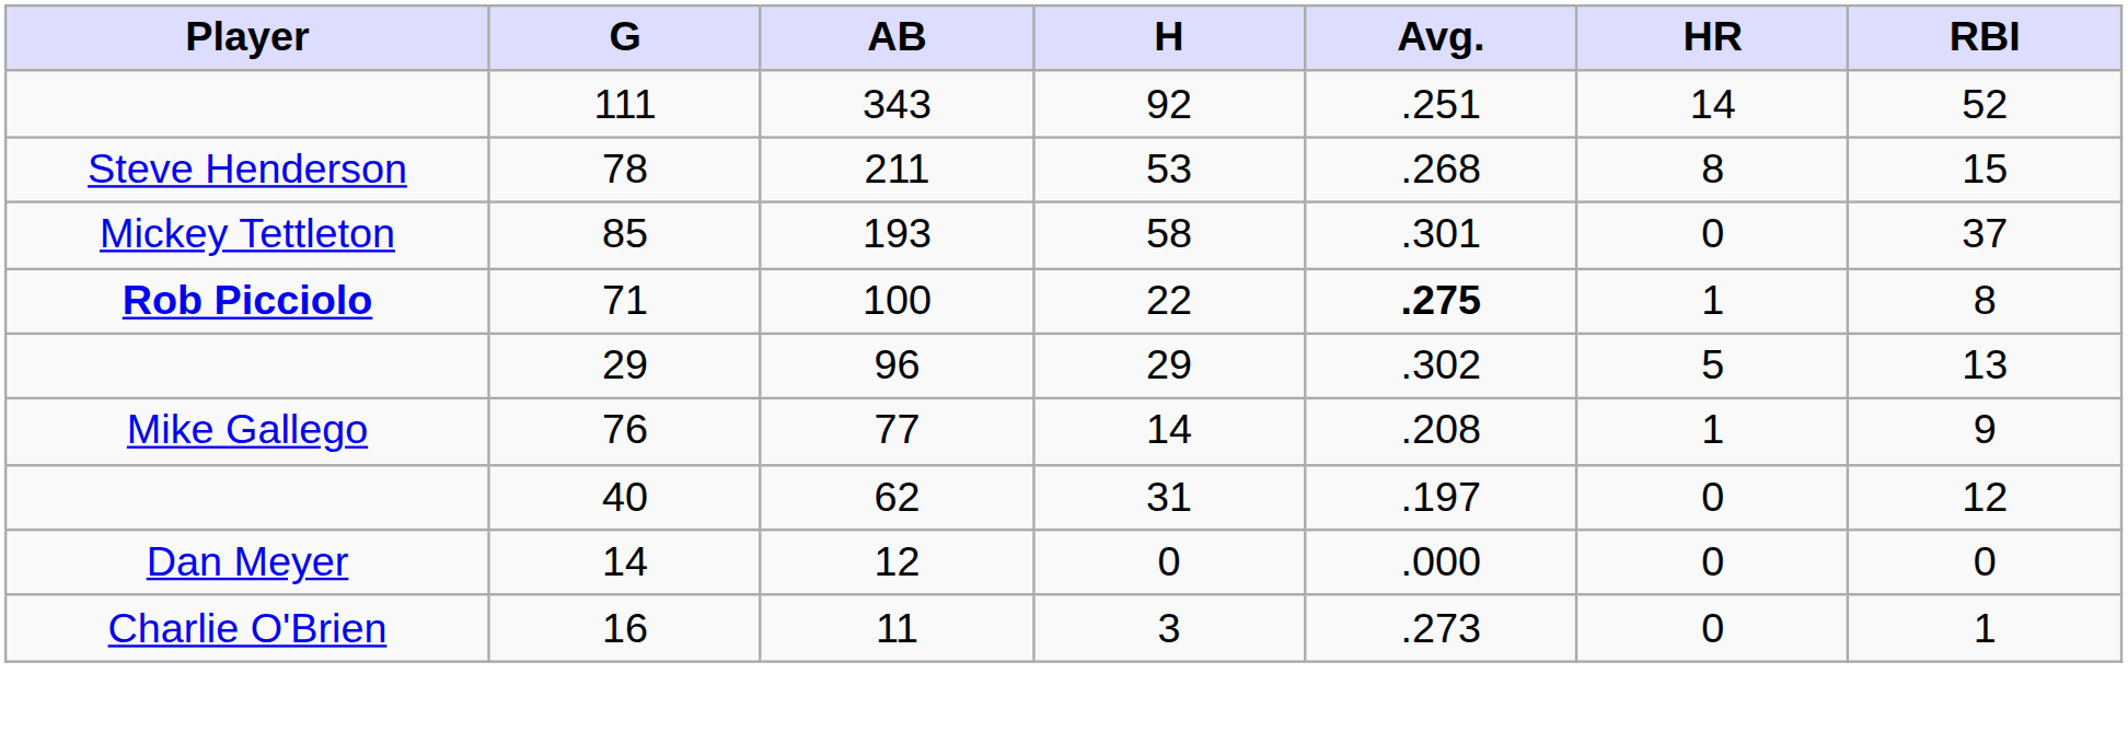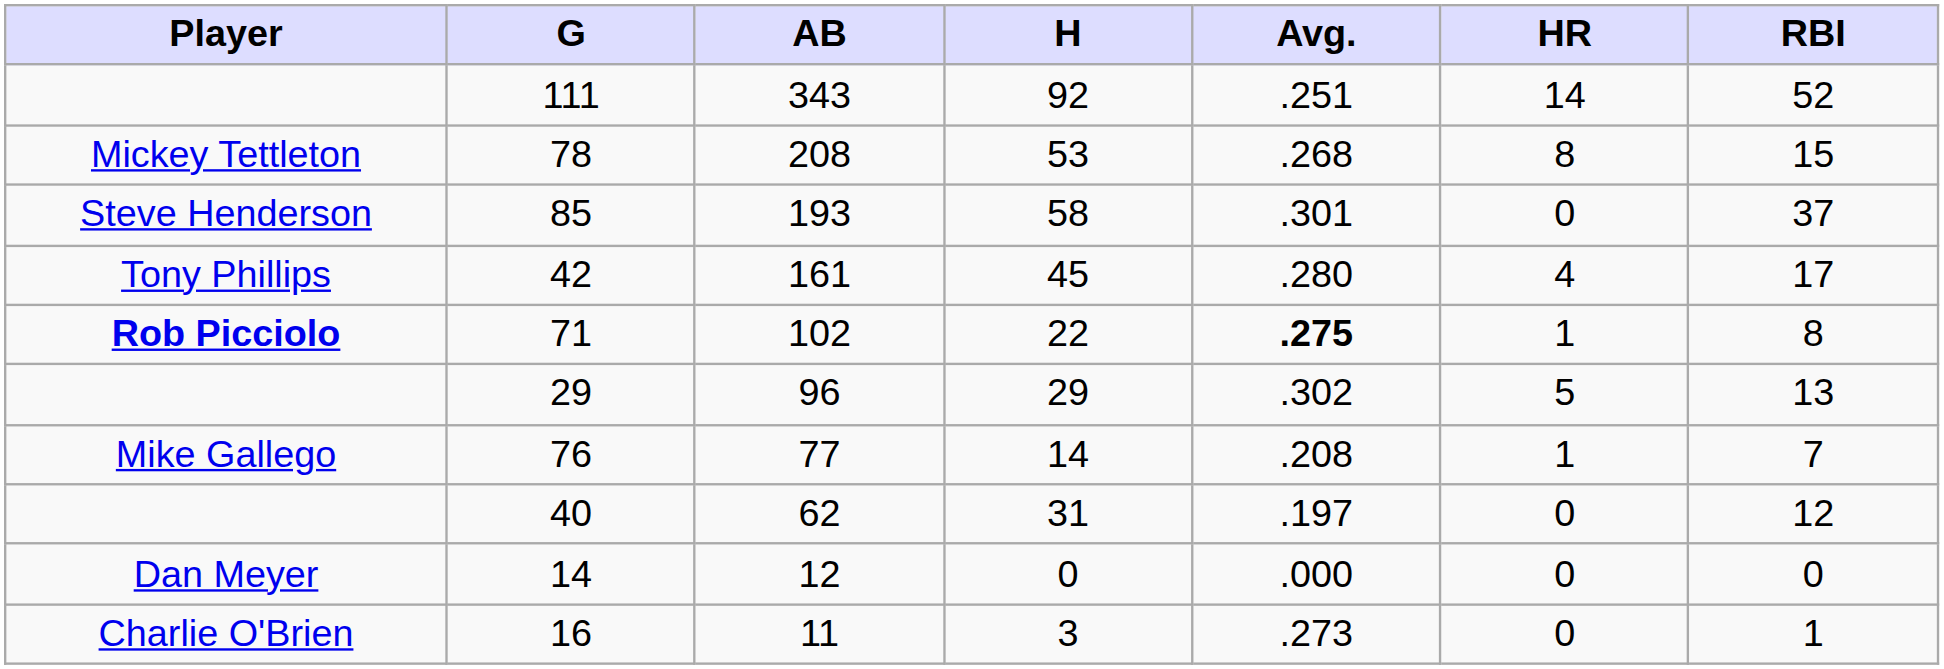 <table class="wikitable sortable">
 <tr>
 <th style="background:#ddf; width:16%;">Player</th>
 <th style="background:#ddf; width:9%;">G</th>
 <th style="background:#ddf; width:9%;">AB</th>
 <th style="background:#ddf; width:9%;">H</th>
 <th style="background:#ddf; width:9%;">Avg.</th>
 <th style="background:#ddf; width:9%;">HR</th>
 <th style="background:#ddf; width:9%;">RBI</th>
 </tr>
 <tr style="text-align:center;">
 <td></td>
 <td>111</td>
 <td>343</td>
 <td>92</td>
 <td>.251</td>
 <td>14</td>
 <td>52</td>
 </tr>
 <tr style="text-align:center;">
-<td><a href='#'>Steve Henderson</a></td>
+<td><a href='#'>Mickey Tettleton</a></td>
 <td>78</td>
-<td>211</td>
+<td>208</td>
 <td>53</td>
 <td>.268</td>
 <td>8</td>
 <td>15</td>
 </tr>
 <tr align=center>
-<td><a href='#'>Mickey Tettleton</a></td>
+<td><a href='#'>Steve Henderson</a></td>
 <td>85</td>
 <td>193</td>
 <td>58</td>
 <td>.301</td>
 <td>0</td>
 <td>37</td>
 </tr>
 <tr align=center>
+<td><a href='#'>Tony Phillips</a></td>
+<td>42</td>
+<td>161</td>
+<td>45</td>
+<td>.280</td>
+<td>4</td>
+<td>17</td>
+</tr>
+<tr align=center>
 <td><strong><a href='#'>Rob Picciolo</a></strong></td>
 <td>71</td>
-<td>100</td>
+<td>102</td>
 <td>22</td>
 <td><strong>.275</strong></td>
 <td>1</td>
 <td>8</td>
 </tr>
 <tr align=center>
 <td></td>
 <td>29</td>
 <td>96</td>
 <td>29</td>
 <td>.302</td>
 <td>5</td>
 <td>13</td>
 </tr>
 <tr style="text-align:center;">
 <td><a href='#'>Mike Gallego</a></td>
 <td>76</td>
 <td>77</td>
 <td>14</td>
 <td>.208</td>
 <td>1</td>
-<td>9</td>
+<td>7</td>
 </tr>
 <tr align=center>
 <td></td>
 <td>40</td>
 <td>62</td>
 <td>31</td>
 <td>.197</td>
 <td>0</td>
 <td>12</td>
 </tr>
 <tr align=center>
 <td><a href='#'>Dan Meyer</a></td>
 <td>14</td>
 <td>12</td>
 <td>0</td>
 <td>.000</td>
 <td>0</td>
 <td>0</td>
 </tr>
 <tr align=center>
 <td><a href='#'>Charlie O'Brien</a></td>
 <td>16</td>
 <td>11</td>
 <td>3</td>
 <td>.273</td>
 <td>0</td>
 <td>1</td>
 </tr>
 </table>
